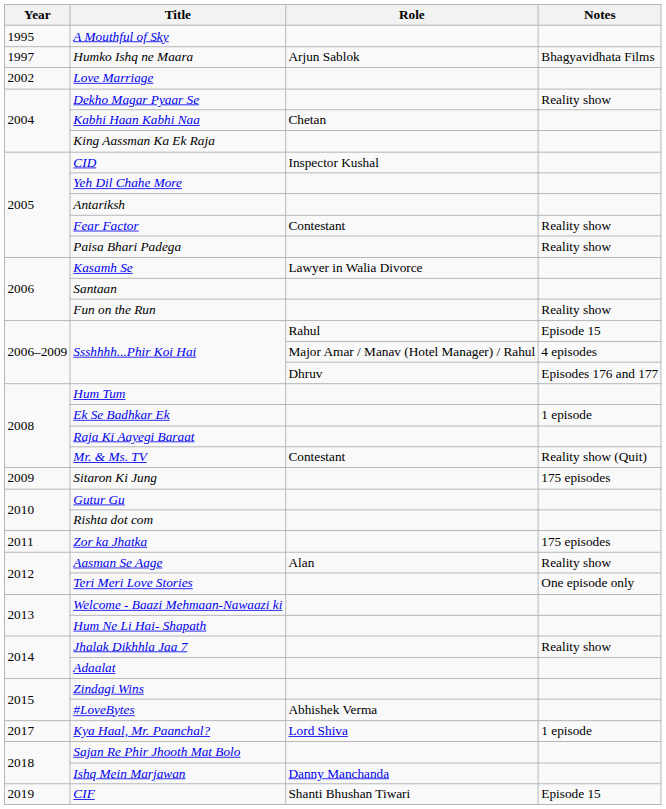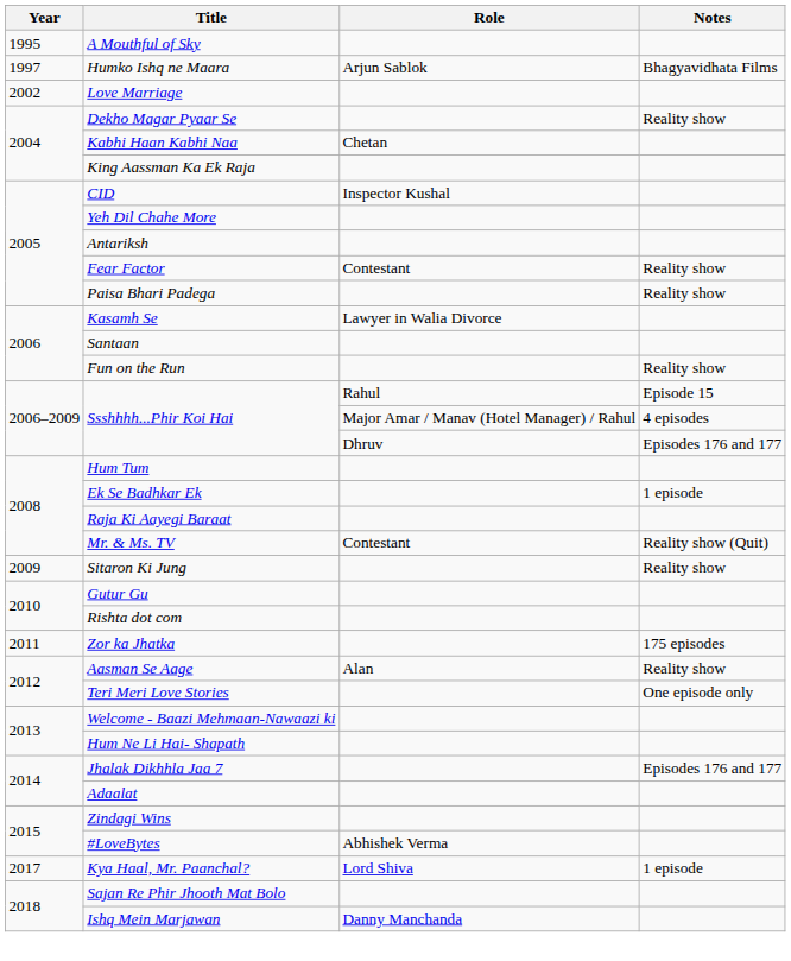 <table class="wikitable">
 <tr>
 <th>Year</th>
 <th>Title</th>
 <th>Role</th>
 <th>Notes</th>
 </tr>
 <tr>
 <td>1995</td>
 <td><em><a href='#'>A Mouthful of Sky</a></em></td>
 <td></td>
 <td></td>
 </tr>
 <tr>
 <td>1997</td>
 <td><em>Humko Ishq ne Maara</em></td>
 <td>Arjun Sablok</td>
 <td>Bhagyavidhata Films</td>
 </tr>
 <tr>
 <td>2002</td>
 <td><em><a href='#'>Love Marriage</a></em></td>
 <td></td>
 <td></td>
 </tr>
 <tr>
 <td rowspan="3">2004</td>
 <td><em><a href='#'>Dekho Magar Pyaar Se</a></em></td>
 <td></td>
 <td>Reality show</td>
 </tr>
 <tr>
 <td><em><a href='#'>Kabhi Haan Kabhi Naa</a></em></td>
 <td>Chetan</td>
 <td></td>
 </tr>
 <tr>
 <td><em>King Aassman Ka Ek Raja</em></td>
 <td></td>
 <td></td>
 </tr>
 <tr>
 <td rowspan="5">2005</td>
 <td><em><a href='#'>CID</a></em></td>
 <td>Inspector Kushal</td>
 <td></td>
 </tr>
 <tr>
 <td><em><a href='#'>Yeh Dil Chahe More</a></em></td>
 <td></td>
 <td></td>
 </tr>
 <tr>
 <td><em>Antariksh</em></td>
 <td></td>
 <td></td>
 </tr>
 <tr>
 <td><em><a href='#'>Fear Factor</a></em></td>
 <td>Contestant</td>
 <td>Reality show</td>
 </tr>
 <tr>
 <td><em>Paisa Bhari Padega</em></td>
 <td></td>
 <td>Reality show</td>
 </tr>
 <tr>
 <td rowspan="3">2006</td>
 <td><em><a href='#'>Kasamh Se</a></em></td>
 <td>Lawyer in Walia Divorce</td>
 <td></td>
 </tr>
 <tr>
 <td><em>Santaan</em></td>
 <td></td>
 <td></td>
 </tr>
 <tr>
 <td><em>Fun on the Run</em></td>
 <td></td>
 <td>Reality show</td>
 </tr>
 <tr>
 <td rowspan="3">2006–2009</td>
 <td rowspan="3"><em><a href='#'>Ssshhhh...Phir Koi Hai</a></em></td>
 <td>Rahul</td>
 <td>Episode 15</td>
 </tr>
 <tr>
 <td>Major Amar / Manav (Hotel Manager) / Rahul</td>
 <td>4 episodes</td>
 </tr>
 <tr>
 <td>Dhruv</td>
 <td>Episodes 176 and 177</td>
 </tr>
 <tr>
 <td rowspan="4">2008</td>
 <td><em><a href='#'>Hum Tum</a></em></td>
 <td></td>
 <td></td>
 </tr>
 <tr>
 <td><em><a href='#'>Ek Se Badhkar Ek</a></em></td>
 <td></td>
 <td>1 episode</td>
 </tr>
 <tr>
 <td><em><a href='#'>Raja Ki Aayegi Baraat</a></em></td>
 <td></td>
 <td></td>
 </tr>
 <tr>
 <td><em><a href='#'>Mr. & Ms. TV</a></em></td>
 <td>Contestant</td>
 <td>Reality show (Quit)</td>
 </tr>
 <tr>
 <td>2009</td>
 <td><em>Sitaron Ki Jung</em></td>
 <td></td>
-<td>175 episodes</td>
+<td>Reality show</td>
 </tr>
 <tr>
 <td rowspan="2">2010</td>
 <td><em><a href='#'>Gutur Gu</a></em></td>
 <td></td>
 <td></td>
 </tr>
 <tr>
 <td><em>Rishta dot com</em></td>
 <td></td>
 <td></td>
 </tr>
 <tr>
 <td>2011</td>
 <td><em><a href='#'>Zor ka Jhatka</a></em></td>
 <td></td>
 <td>175 episodes</td>
 </tr>
 <tr>
 <td rowspan="2">2012</td>
 <td><em><a href='#'>Aasman Se Aage</a></em></td>
 <td>Alan</td>
 <td>Reality show</td>
 </tr>
 <tr>
 <td><em><a href='#'>Teri Meri Love Stories</a></em></td>
 <td></td>
 <td>One episode only</td>
 </tr>
 <tr>
 <td rowspan="2">2013</td>
 <td><em><a href='#'>Welcome - Baazi Mehmaan-Nawaazi ki</a></em></td>
 <td></td>
 <td></td>
 </tr>
 <tr>
 <td><em><a href='#'>Hum Ne Li Hai- Shapath</a></em></td>
 <td></td>
 <td></td>
 </tr>
 <tr>
 <td rowspan="2">2014</td>
 <td><em><a href='#'>Jhalak Dikhhla Jaa 7</a></em></td>
 <td></td>
-<td>Reality show</td>
+<td>Episodes 176 and 177</td>
 </tr>
 <tr>
 <td><em><a href='#'>Adaalat</a></em></td>
 <td></td>
 <td></td>
 </tr>
 <tr>
 <td rowspan="2">2015</td>
 <td><em><a href='#'>Zindagi Wins</a></em></td>
 <td></td>
 <td></td>
 </tr>
 <tr>
 <td><em><a href='#'>#LoveBytes</a></em></td>
 <td>Abhishek Verma</td>
 <td></td>
 </tr>
 <tr>
 <td>2017</td>
 <td><em><a href='#'>Kya Haal, Mr. Paanchal?</a></em></td>
 <td><a href='#'>Lord Shiva</a></td>
 <td>1 episode</td>
 </tr>
 <tr>
 <td rowspan="2">2018</td>
 <td><em><a href='#'>Sajan Re Phir Jhooth Mat Bolo</a></em></td>
 <td></td>
 <td></td>
 </tr>
 <tr>
 <td><em><a href='#'>Ishq Mein Marjawan</a></em></td>
 <td><a href='#'>Danny Manchanda</a></td>
 <td></td>
 </tr>
-<tr>
-<td>2019</td>
-<td><em><a href='#'>CIF</a></em></td>
-<td>Shanti Bhushan Tiwari</td>
-<td>Episode 15</td>
-</tr>
 </table>
